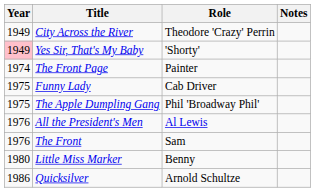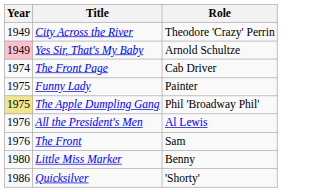 <table class="wikitable">
 <tr>
 <th>Year</th>
 <th>Title</th>
 <th>Role</th>
-<th>Notes</th>
 </tr>
 <tr>
 <td>1949</td>
 <td><em><a href='#'>City Across the River</a></em></td>
 <td>Theodore 'Crazy' Perrin</td>
-<td></td>
 </tr>
 <tr>
 <td style="background: pink;">1949</td>
 <td><em><a href='#'>Yes Sir, That's My Baby</a></em></td>
-<td>'Shorty'</td>
-<td></td>
+<td>Arnold Schultze</td>
 </tr>
 <tr>
 <td>1974</td>
 <td><em><a href='#'>The Front Page</a></em></td>
-<td>Painter</td>
-<td></td>
+<td>Cab Driver</td>
 </tr>
 <tr>
 <td>1975</td>
 <td><em><a href='#'>Funny Lady</a></em></td>
-<td>Cab Driver</td>
-<td></td>
+<td>Painter</td>
 </tr>
 <tr>
-<td>1975</td>
+<td style="background: khaki;">1975</td>
 <td><em><a href='#'>The Apple Dumpling Gang</a></em></td>
 <td>Phil 'Broadway Phil'</td>
-<td></td>
 </tr>
 <tr>
 <td>1976</td>
 <td><em><a href='#'>All the President's Men</a></em></td>
 <td><a href='#'>Al Lewis</a></td>
-<td></td>
 </tr>
 <tr>
 <td>1976</td>
 <td><em><a href='#'>The Front</a></em></td>
 <td>Sam</td>
-<td></td>
 </tr>
 <tr>
 <td>1980</td>
 <td><em><a href='#'>Little Miss Marker</a></em></td>
 <td>Benny</td>
-<td></td>
 </tr>
 <tr>
 <td>1986</td>
 <td><em><a href='#'>Quicksilver</a></em></td>
-<td>Arnold Schultze</td>
-<td></td>
+<td>'Shorty'</td>
 </tr>
 </table>
